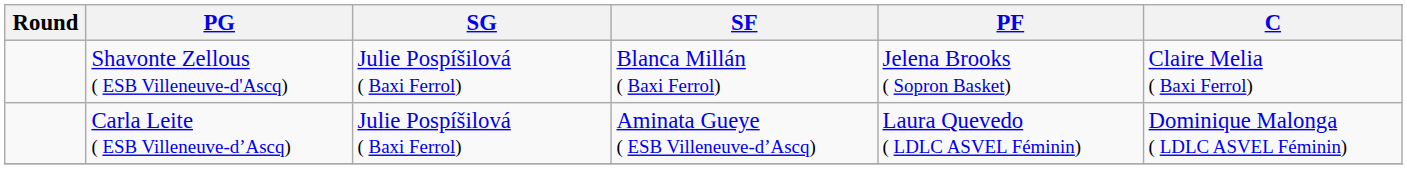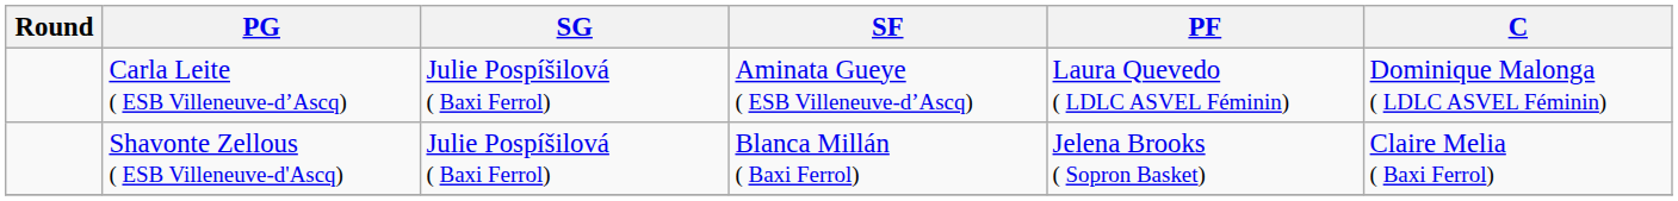 <table class="wikitable sortable" style="text-align: center;">
 <tr>
 <th style="width:50px;">Round</th>
 <th style="width:180px;"><a href='#'>PG</a></th>
 <th style="width:175px;"><a href='#'>SG</a></th>
 <th style="width:180px;"><a href='#'>SF</a></th>
 <th style="width:180px;"><a href='#'>PF</a></th>
 <th style="width:175px;"><a href='#'>C</a></th>
 </tr>
 <tr>
 <td></td>
+<td style="text-align:left;"> <a href='#'>Carla Leite</a><br><small>( <a href='#'>ESB Villeneuve-d’Ascq</a>)</small></td>
+<td style="text-align:left;"> <a href='#'>Julie Pospíšilová</a><br><small>( <a href='#'>Baxi Ferrol</a>)</small></td>
+<td style="text-align:left;"> <a href='#'>Aminata Gueye</a><br><small>( <a href='#'>ESB Villeneuve-d’Ascq</a>)</small></td>
+<td style="text-align:left;"> <a href='#'>Laura Quevedo</a><br><small>( <a href='#'>LDLC ASVEL Féminin</a>)</small></td>
+<td style="text-align:left;"> <a href='#'>Dominique Malonga</a><br><small>( <a href='#'>LDLC ASVEL Féminin</a>)</small></td>
+</tr>
+<tr>
+<td></td>
 <td style="text-align:left;"> <a href='#'>Shavonte Zellous</a><br><small>( <a href='#'>ESB Villeneuve-d'Ascq</a>)</small></td>
 <td style="text-align:left;"> <a href='#'>Julie Pospíšilová</a><br><small>( <a href='#'>Baxi Ferrol</a>)</small></td>
 <td style="text-align:left;"> <a href='#'>Blanca Millán</a><br><small>( <a href='#'>Baxi Ferrol</a>)</small></td>
 <td style="text-align:left;"> <a href='#'>Jelena Brooks</a><br><small>( <a href='#'>Sopron Basket</a>)</small></td>
 <td style="text-align:left;"> <a href='#'>Claire Melia</a><br><small>( <a href='#'>Baxi Ferrol</a>)</small></td>
 </tr>
 <tr>
-<td></td>
-<td style="text-align:left;"> <a href='#'>Carla Leite</a><br><small>( <a href='#'>ESB Villeneuve-d’Ascq</a>)</small></td>
-<td style="text-align:left;"> <a href='#'>Julie Pospíšilová</a><br><small>( <a href='#'>Baxi Ferrol</a>)</small></td>
-<td style="text-align:left;"> <a href='#'>Aminata Gueye</a><br><small>( <a href='#'>ESB Villeneuve-d’Ascq</a>)</small></td>
-<td style="text-align:left;"> <a href='#'>Laura Quevedo</a><br><small>( <a href='#'>LDLC ASVEL Féminin</a>)</small></td>
-<td style="text-align:left;"> <a href='#'>Dominique Malonga</a><br><small>( <a href='#'>LDLC ASVEL Féminin</a>)</small></td>
-</tr>
-<tr>
 </tr>
 </table>
